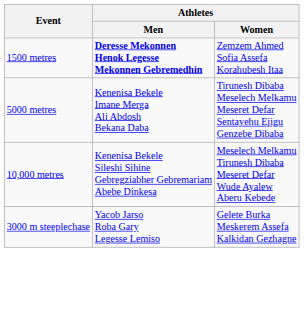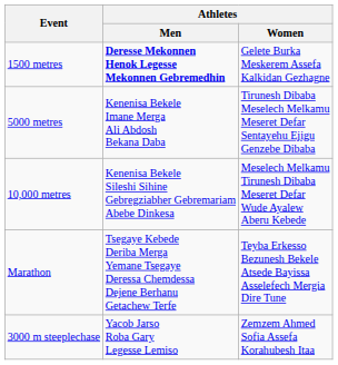 <table class=wikitable style="font-size:90%">
 <tr>
 <th rowspan=2>Event</th>
 <th colspan=2>Athletes</th>
 </tr>
 <tr>
 <th>Men</th>
 <th>Women</th>
 </tr>
 <tr>
 <td><a href='#'>1500 metres</a></td>
 <td><strong><a href='#'>Deresse Mekonnen</a><br><a href='#'>Henok Legesse</a><br><a href='#'>Mekonnen Gebremedhin</a></strong></td>
-<td><a href='#'>Zemzem Ahmed</a><br><a href='#'>Sofia Assefa</a><br><a href='#'>Korahubesh Itaa</a></td>
+<td><a href='#'>Gelete Burka</a><br><a href='#'>Meskerem Assefa</a><br><a href='#'>Kalkidan Gezhagne</a></td>
 </tr>
 <tr>
 <td><a href='#'>5000 metres</a></td>
 <td><a href='#'>Kenenisa Bekele</a><br><a href='#'>Imane Merga</a><br><a href='#'>Ali Abdosh</a><br><a href='#'>Bekana Daba</a></td>
 <td><a href='#'>Tirunesh Dibaba</a><br><a href='#'>Meselech Melkamu</a><br><a href='#'>Meseret Defar</a><br><a href='#'>Sentayehu Ejigu</a><br><a href='#'>Genzebe Dibaba</a></td>
 </tr>
 <tr>
 <td><a href='#'>10,000 metres</a></td>
 <td><a href='#'>Kenenisa Bekele</a><br><a href='#'>Sileshi Sihine</a><br><a href='#'>Gebregziabher Gebremariam</a><br><a href='#'>Abebe Dinkesa</a></td>
 <td><a href='#'>Meselech Melkamu</a><br><a href='#'>Tirunesh Dibaba</a><br><a href='#'>Meseret Defar</a><br><a href='#'>Wude Ayalew</a><br><a href='#'>Aberu Kebede</a></td>
 </tr>
 <tr>
+<td><a href='#'>Marathon</a></td>
+<td><a href='#'>Tsegaye Kebede</a><br><a href='#'>Deriba Merga</a><br><a href='#'>Yemane Tsegaye</a><br><a href='#'>Deressa Chemdessa</a><br><a href='#'>Dejene Berhanu</a><br><a href='#'>Getachew Terfe</a></td>
+<td><a href='#'>Teyba Erkesso</a><br><a href='#'>Bezunesh Bekele</a><br><a href='#'>Atsede Bayissa</a><br><a href='#'>Asselefech Mergia</a><br><a href='#'>Dire Tune</a></td>
+</tr>
+<tr>
 <td><a href='#'>3000 m steeplechase</a></td>
 <td><a href='#'>Yacob Jarso</a><br><a href='#'>Roba Gary</a><br><a href='#'>Legesse Lemiso</a></td>
-<td><a href='#'>Gelete Burka</a><br><a href='#'>Meskerem Assefa</a><br><a href='#'>Kalkidan Gezhagne</a></td>
+<td><a href='#'>Zemzem Ahmed</a><br><a href='#'>Sofia Assefa</a><br><a href='#'>Korahubesh Itaa</a></td>
 </tr>
 </table>
